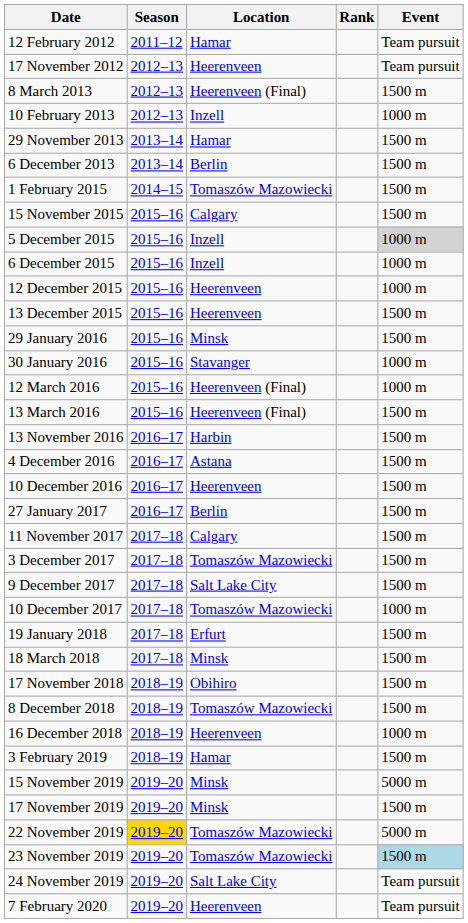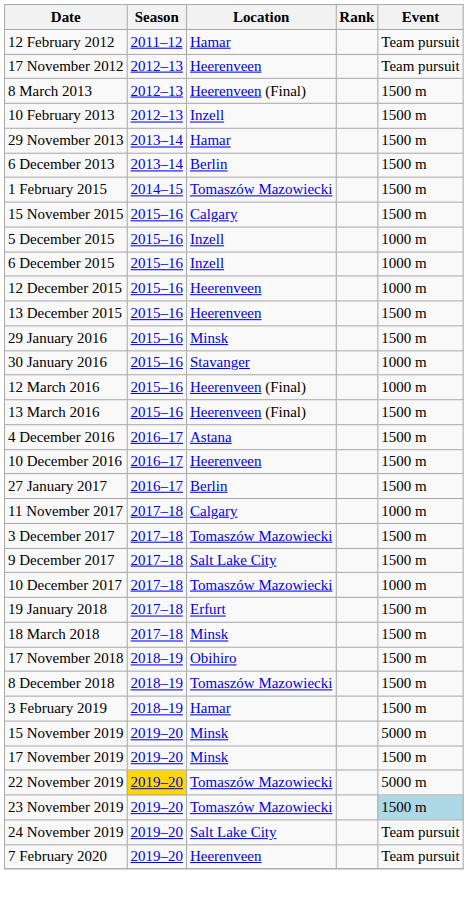 <table class="wikitable sortable" style="font-size:90%" style="text-align:center">
 <tr>
 <th>Date</th>
 <th>Season</th>
 <th>Location</th>
 <th>Rank</th>
 <th>Event</th>
 </tr>
 <tr>
 <td>12 February 2012</td>
 <td><a href='#'>2011–12</a></td>
 <td><a href='#'>Hamar</a></td>
 <td></td>
 <td>Team pursuit</td>
 </tr>
 <tr>
 <td>17 November 2012</td>
 <td><a href='#'>2012–13</a></td>
 <td><a href='#'>Heerenveen</a></td>
 <td></td>
 <td>Team pursuit</td>
 </tr>
 <tr>
 <td>8 March 2013</td>
 <td><a href='#'>2012–13</a></td>
 <td><a href='#'>Heerenveen</a> (Final)</td>
 <td></td>
 <td>1500 m</td>
 </tr>
 <tr>
 <td>10 February 2013</td>
 <td><a href='#'>2012–13</a></td>
 <td><a href='#'>Inzell</a></td>
 <td></td>
-<td>1000 m</td>
+<td>1500 m</td>
 </tr>
 <tr>
 <td>29 November 2013</td>
 <td><a href='#'>2013–14</a></td>
 <td><a href='#'>Hamar</a></td>
 <td></td>
 <td>1500 m</td>
 </tr>
 <tr>
 <td>6 December 2013</td>
 <td><a href='#'>2013–14</a></td>
 <td><a href='#'>Berlin</a></td>
 <td></td>
 <td>1500 m</td>
 </tr>
 <tr>
 <td>1 February 2015</td>
 <td><a href='#'>2014–15</a></td>
 <td><a href='#'>Tomaszów Mazowiecki</a></td>
 <td></td>
 <td>1500 m</td>
 </tr>
 <tr>
 <td>15 November 2015</td>
 <td><a href='#'>2015–16</a></td>
 <td><a href='#'>Calgary</a></td>
 <td></td>
 <td>1500 m</td>
 </tr>
 <tr>
 <td>5 December 2015</td>
 <td><a href='#'>2015–16</a></td>
 <td><a href='#'>Inzell</a></td>
 <td></td>
-<td style="background: lightgrey;">1000 m</td>
+<td>1000 m</td>
 </tr>
 <tr>
 <td>6 December 2015</td>
 <td><a href='#'>2015–16</a></td>
 <td><a href='#'>Inzell</a></td>
 <td></td>
 <td>1000 m</td>
 </tr>
 <tr>
 <td>12 December 2015</td>
 <td><a href='#'>2015–16</a></td>
 <td><a href='#'>Heerenveen</a></td>
 <td></td>
 <td>1000 m</td>
 </tr>
 <tr>
 <td>13 December 2015</td>
 <td><a href='#'>2015–16</a></td>
 <td><a href='#'>Heerenveen</a></td>
 <td></td>
 <td>1500 m</td>
 </tr>
 <tr>
 <td>29 January 2016</td>
 <td><a href='#'>2015–16</a></td>
 <td><a href='#'>Minsk</a></td>
 <td></td>
 <td>1500 m</td>
 </tr>
 <tr>
 <td>30 January 2016</td>
 <td><a href='#'>2015–16</a></td>
 <td><a href='#'>Stavanger</a></td>
 <td></td>
 <td>1000 m</td>
 </tr>
 <tr>
 <td>12 March 2016</td>
 <td><a href='#'>2015–16</a></td>
 <td><a href='#'>Heerenveen</a> (Final)</td>
 <td></td>
 <td>1000 m</td>
 </tr>
 <tr>
 <td>13 March 2016</td>
 <td><a href='#'>2015–16</a></td>
 <td><a href='#'>Heerenveen</a> (Final)</td>
 <td></td>
 <td>1500 m</td>
 </tr>
 <tr>
-<td>13 November 2016</td>
-<td><a href='#'>2016–17</a></td>
-<td><a href='#'>Harbin</a></td>
-<td></td>
-<td>1500 m</td>
-</tr>
-<tr>
 <td>4 December 2016</td>
 <td><a href='#'>2016–17</a></td>
 <td><a href='#'>Astana</a></td>
 <td></td>
 <td>1500 m</td>
 </tr>
 <tr>
 <td>10 December 2016</td>
 <td><a href='#'>2016–17</a></td>
 <td><a href='#'>Heerenveen</a></td>
 <td></td>
 <td>1500 m</td>
 </tr>
 <tr>
 <td>27 January 2017</td>
 <td><a href='#'>2016–17</a></td>
 <td><a href='#'>Berlin</a></td>
 <td></td>
 <td>1500 m</td>
 </tr>
 <tr>
 <td>11 November 2017</td>
 <td><a href='#'>2017–18</a></td>
 <td><a href='#'>Calgary</a></td>
 <td></td>
-<td>1500 m</td>
+<td>1000 m</td>
 </tr>
 <tr>
 <td>3 December 2017</td>
 <td><a href='#'>2017–18</a></td>
 <td><a href='#'>Tomaszów Mazowiecki</a></td>
 <td></td>
 <td>1500 m</td>
 </tr>
 <tr>
 <td>9 December 2017</td>
 <td><a href='#'>2017–18</a></td>
 <td><a href='#'>Salt Lake City</a></td>
 <td></td>
 <td>1500 m</td>
 </tr>
 <tr>
 <td>10 December 2017</td>
 <td><a href='#'>2017–18</a></td>
 <td><a href='#'>Tomaszów Mazowiecki</a></td>
 <td></td>
 <td>1000 m</td>
 </tr>
 <tr>
 <td>19 January 2018</td>
 <td><a href='#'>2017–18</a></td>
 <td><a href='#'>Erfurt</a></td>
 <td></td>
 <td>1500 m</td>
 </tr>
 <tr>
 <td>18 March 2018</td>
 <td><a href='#'>2017–18</a></td>
 <td><a href='#'>Minsk</a></td>
 <td></td>
 <td>1500 m</td>
 </tr>
 <tr>
 <td>17 November 2018</td>
 <td><a href='#'>2018–19</a></td>
 <td><a href='#'>Obihiro</a></td>
 <td></td>
 <td>1500 m</td>
 </tr>
 <tr>
 <td>8 December 2018</td>
 <td><a href='#'>2018–19</a></td>
 <td><a href='#'>Tomaszów Mazowiecki</a></td>
 <td></td>
 <td>1500 m</td>
-</tr>
-<tr>
-<td>16 December 2018</td>
-<td><a href='#'>2018–19</a></td>
-<td><a href='#'>Heerenveen</a></td>
-<td></td>
-<td>1000 m</td>
 </tr>
 <tr>
 <td>3 February 2019</td>
 <td><a href='#'>2018–19</a></td>
 <td><a href='#'>Hamar</a></td>
 <td></td>
 <td>1500 m</td>
 </tr>
 <tr>
 <td>15 November 2019</td>
 <td><a href='#'>2019–20</a></td>
 <td><a href='#'>Minsk</a></td>
 <td></td>
 <td>5000 m</td>
 </tr>
 <tr>
 <td>17 November 2019</td>
 <td><a href='#'>2019–20</a></td>
 <td><a href='#'>Minsk</a></td>
 <td></td>
 <td>1500 m</td>
 </tr>
 <tr>
 <td>22 November 2019</td>
 <td style="background: gold;"><a href='#'>2019–20</a></td>
 <td><a href='#'>Tomaszów Mazowiecki</a></td>
 <td></td>
 <td>5000 m</td>
 </tr>
 <tr>
 <td>23 November 2019</td>
 <td><a href='#'>2019–20</a></td>
 <td><a href='#'>Tomaszów Mazowiecki</a></td>
 <td></td>
 <td style="background: lightblue;">1500 m</td>
 </tr>
 <tr>
 <td>24 November 2019</td>
 <td><a href='#'>2019–20</a></td>
 <td><a href='#'>Salt Lake City</a></td>
 <td></td>
 <td>Team pursuit</td>
 </tr>
 <tr>
 <td>7 February 2020</td>
 <td><a href='#'>2019–20</a></td>
 <td><a href='#'>Heerenveen</a></td>
 <td></td>
 <td>Team pursuit</td>
 </tr>
 <tr>
 </tr>
 </table>
